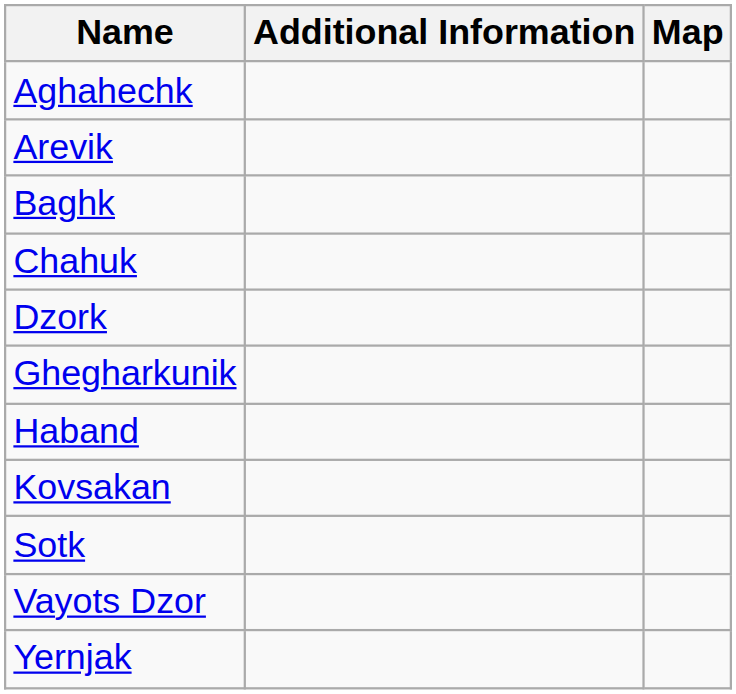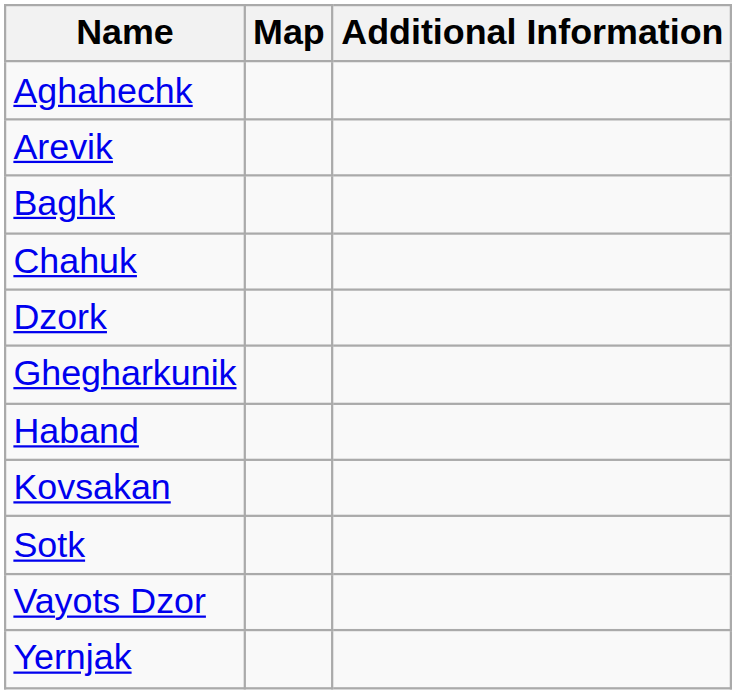 <table class="wikitable">
 <tr>
 <th>Name</th>
+<th>Map</th>
 <th>Additional Information</th>
-<th>Map</th>
 </tr>
 <tr>
 <td><a href='#'>Aghahechk</a></td>
 <td></td>
 <td></td>
 </tr>
 <tr>
 <td><a href='#'>Arevik</a></td>
 <td></td>
 <td></td>
 </tr>
 <tr>
 <td><a href='#'>Baghk</a></td>
 <td></td>
 <td></td>
 </tr>
 <tr>
 <td><a href='#'>Chahuk</a></td>
 <td></td>
 <td></td>
 </tr>
 <tr>
 <td><a href='#'>Dzork</a></td>
 <td></td>
 <td></td>
 </tr>
 <tr>
 <td><a href='#'>Ghegharkunik</a></td>
 <td></td>
 <td></td>
 </tr>
 <tr>
 <td><a href='#'>Haband</a></td>
 <td></td>
 <td></td>
 </tr>
 <tr>
 <td><a href='#'>Kovsakan</a></td>
 <td></td>
 <td></td>
 </tr>
 <tr>
 <td><a href='#'>Sotk</a></td>
 <td></td>
 <td></td>
 </tr>
 <tr>
 <td><a href='#'>Vayots Dzor</a></td>
 <td></td>
 <td></td>
 </tr>
 <tr>
 <td><a href='#'>Yernjak</a></td>
 <td></td>
 <td></td>
 </tr>
 </table>
